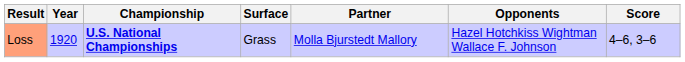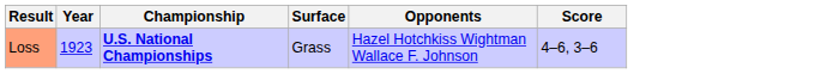 <table class="wikitable">
 <tr>
 <th width=42>Result</th>
 <th width=40>Year</th>
 <th width=200>Championship</th>
 <th width=50>Surface</th>
-<th width=200>Partner</th>
 <th width=200>Opponents</th>
 <th style="width:90px" class="unsortable">Score</th>
 </tr>
 <tr bgcolor="#CCCCFF">
 <td style="background:#ffa07a;">Loss</td>
-<td><a href='#'>1920</a></td>
+<td><a href='#'>1923</a></td>
 <td><strong><a href='#'>U.S. National Championships</a></strong></td>
 <td>Grass</td>
-<td> <a href='#'>Molla Bjurstedt Mallory</a></td>
 <td> <a href='#'>Hazel Hotchkiss Wightman</a> <br>  <a href='#'>Wallace F. Johnson</a></td>
 <td>4–6, 3–6</td>
 </tr>
 </table>
